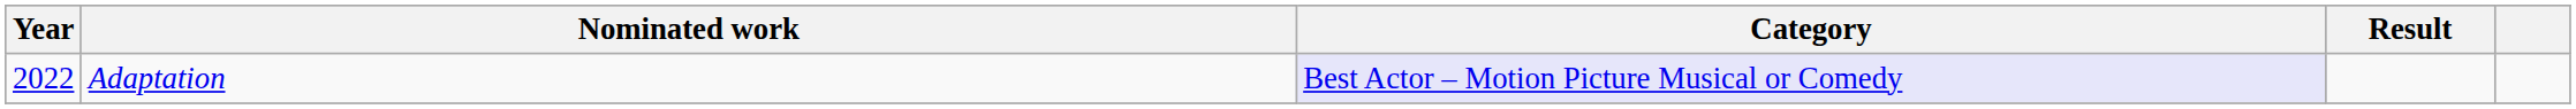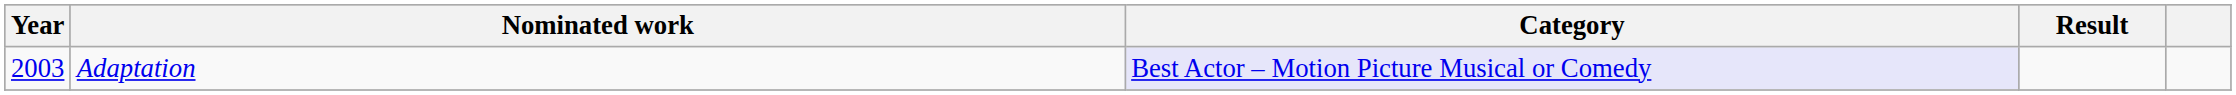 <table class="wikitable sortable">
 <tr>
 <th scope="col" style="width:1em;">Year</th>
 <th scope="col" style="width:39em;">Nominated work</th>
 <th scope="col" style="width:33em;">Category</th>
 <th scope="col" style="width:5em;">Result</th>
 <th scope="col" style="width:2em;" class="unsortable"></th>
 </tr>
 <tr>
-<td><a href='#'>2022</a></td>
+<td><a href='#'>2003</a></td>
 <td><em><a href='#'>Adaptation</a></em></td>
 <td style="background: lavender;"><a href='#'>Best Actor – Motion Picture Musical or Comedy</a></td>
 <td></td>
 <td style="text-align:center;"></td>
 </tr>
 </table>
